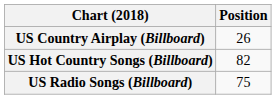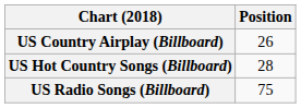 <table class="wikitable sortable plainrowheaders" style="text-align:center">
 <tr>
 <th scope="col">Chart (2018)</th>
 <th scope="col">Position</th>
 </tr>
 <tr>
 <th scope="row">US Country Airplay (<em>Billboard</em>)</th>
 <td>26</td>
 </tr>
 <tr>
 <th scope="row">US Hot Country Songs (<em>Billboard</em>)</th>
-<td>82</td>
+<td>28</td>
 </tr>
 <tr>
 <th scope="row">US Radio Songs (<em>Billboard</em>)</th>
 <td>75</td>
 </tr>
 </table>
